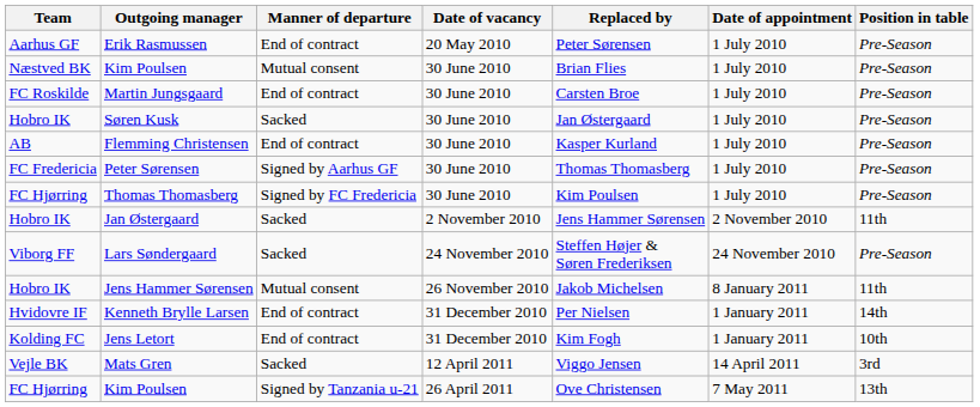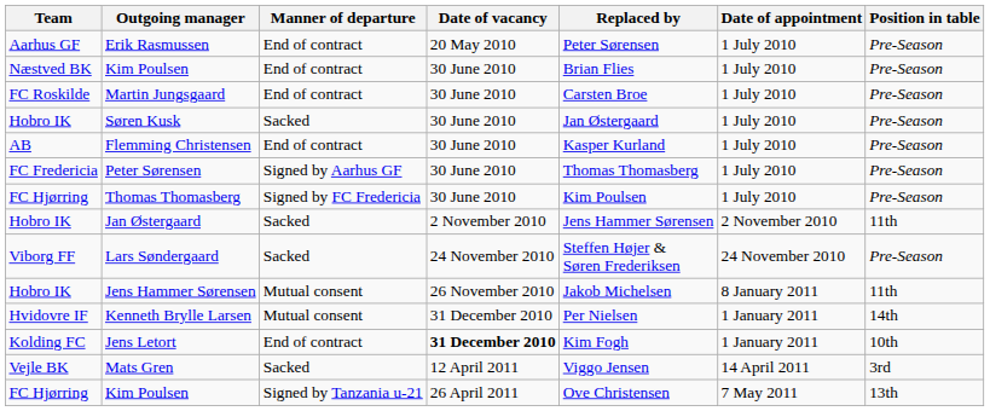 <table class="wikitable">
 <tr>
 <th>Team</th>
 <th>Outgoing manager</th>
 <th>Manner of departure</th>
 <th>Date of vacancy</th>
 <th>Replaced by</th>
 <th>Date of appointment</th>
 <th>Position in table</th>
 </tr>
 <tr>
 <td><a href='#'>Aarhus GF</a></td>
 <td> <a href='#'>Erik Rasmussen</a></td>
 <td>End of contract</td>
 <td>20 May 2010</td>
 <td> <a href='#'>Peter Sørensen</a></td>
 <td>1 July 2010</td>
 <td><em>Pre-Season</em></td>
 </tr>
 <tr>
 <td><a href='#'>Næstved BK</a></td>
 <td> <a href='#'>Kim Poulsen</a></td>
-<td>Mutual consent</td>
+<td>End of contract</td>
 <td>30 June 2010</td>
 <td> <a href='#'>Brian Flies</a></td>
 <td>1 July 2010</td>
 <td><em>Pre-Season</em></td>
 </tr>
 <tr>
 <td><a href='#'>FC Roskilde</a></td>
 <td> <a href='#'>Martin Jungsgaard</a></td>
 <td>End of contract</td>
 <td>30 June 2010</td>
 <td> <a href='#'>Carsten Broe</a></td>
 <td>1 July 2010</td>
 <td><em>Pre-Season</em></td>
 </tr>
 <tr>
 <td><a href='#'>Hobro IK</a></td>
 <td> <a href='#'>Søren Kusk</a></td>
 <td>Sacked</td>
 <td>30 June 2010</td>
 <td> <a href='#'>Jan Østergaard</a></td>
 <td>1 July 2010</td>
 <td><em>Pre-Season</em></td>
 </tr>
 <tr>
 <td><a href='#'>AB</a></td>
 <td> <a href='#'>Flemming Christensen</a></td>
 <td>End of contract</td>
 <td>30 June 2010</td>
 <td> <a href='#'>Kasper Kurland</a></td>
 <td>1 July 2010</td>
 <td><em>Pre-Season</em></td>
 </tr>
 <tr>
 <td><a href='#'>FC Fredericia</a></td>
 <td> <a href='#'>Peter Sørensen</a></td>
 <td>Signed by <a href='#'>Aarhus GF</a></td>
 <td>30 June 2010</td>
 <td> <a href='#'>Thomas Thomasberg</a></td>
 <td>1 July 2010</td>
 <td><em>Pre-Season</em></td>
 </tr>
 <tr>
 <td><a href='#'>FC Hjørring</a></td>
 <td> <a href='#'>Thomas Thomasberg</a></td>
 <td>Signed by <a href='#'>FC Fredericia</a></td>
 <td>30 June 2010</td>
 <td> <a href='#'>Kim Poulsen</a></td>
 <td>1 July 2010</td>
 <td><em>Pre-Season</em></td>
 </tr>
 <tr>
 <td><a href='#'>Hobro IK</a></td>
 <td> <a href='#'>Jan Østergaard</a></td>
 <td>Sacked</td>
 <td>2 November 2010</td>
 <td> <a href='#'>Jens Hammer Sørensen</a></td>
 <td>2 November 2010</td>
 <td>11th</td>
 </tr>
 <tr>
 <td><a href='#'>Viborg FF</a></td>
 <td> <a href='#'>Lars Søndergaard</a></td>
 <td>Sacked</td>
 <td>24 November 2010</td>
 <td> <a href='#'>Steffen Højer</a> &<br> <a href='#'>Søren Frederiksen</a></td>
 <td>24 November 2010</td>
 <td><em>Pre-Season</em></td>
 </tr>
 <tr>
 <td><a href='#'>Hobro IK</a></td>
 <td> <a href='#'>Jens Hammer Sørensen</a></td>
 <td>Mutual consent</td>
 <td>26 November 2010</td>
 <td> <a href='#'>Jakob Michelsen</a></td>
 <td>8 January 2011</td>
 <td>11th</td>
 </tr>
 <tr>
 <td><a href='#'>Hvidovre IF</a></td>
 <td> <a href='#'>Kenneth Brylle Larsen</a></td>
-<td>End of contract</td>
+<td>Mutual consent</td>
 <td>31 December 2010</td>
 <td> <a href='#'>Per Nielsen</a></td>
 <td>1 January 2011</td>
 <td>14th</td>
 </tr>
 <tr>
 <td><a href='#'>Kolding FC</a></td>
 <td> <a href='#'>Jens Letort</a></td>
 <td>End of contract</td>
-<td>31 December 2010</td>
+<td><strong>31 December 2010</strong></td>
 <td> <a href='#'>Kim Fogh</a></td>
 <td>1 January 2011</td>
 <td>10th</td>
 </tr>
 <tr>
 <td><a href='#'>Vejle BK</a></td>
 <td> <a href='#'>Mats Gren</a></td>
 <td>Sacked</td>
 <td>12 April 2011</td>
 <td> <a href='#'>Viggo Jensen</a></td>
 <td>14 April 2011</td>
 <td>3rd</td>
 </tr>
 <tr>
 <td><a href='#'>FC Hjørring</a></td>
 <td> <a href='#'>Kim Poulsen</a></td>
 <td>Signed by <a href='#'>Tanzania u-21</a></td>
 <td>26 April 2011</td>
 <td> <a href='#'>Ove Christensen</a></td>
 <td>7 May 2011</td>
 <td>13th</td>
 </tr>
 </table>
